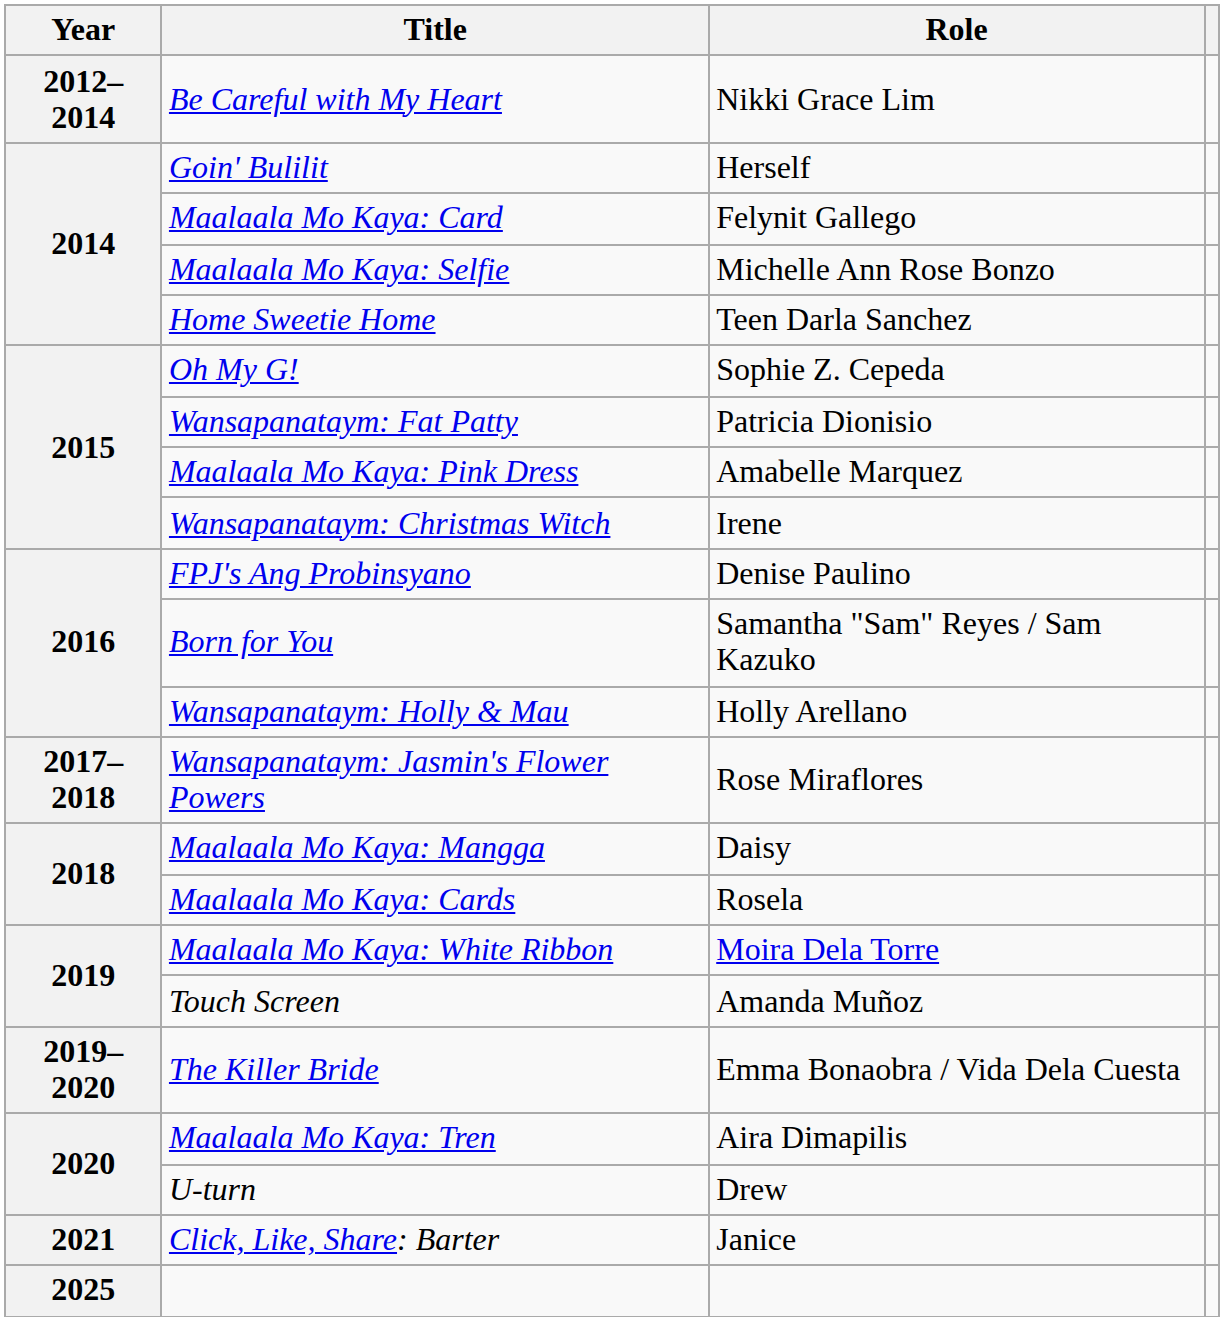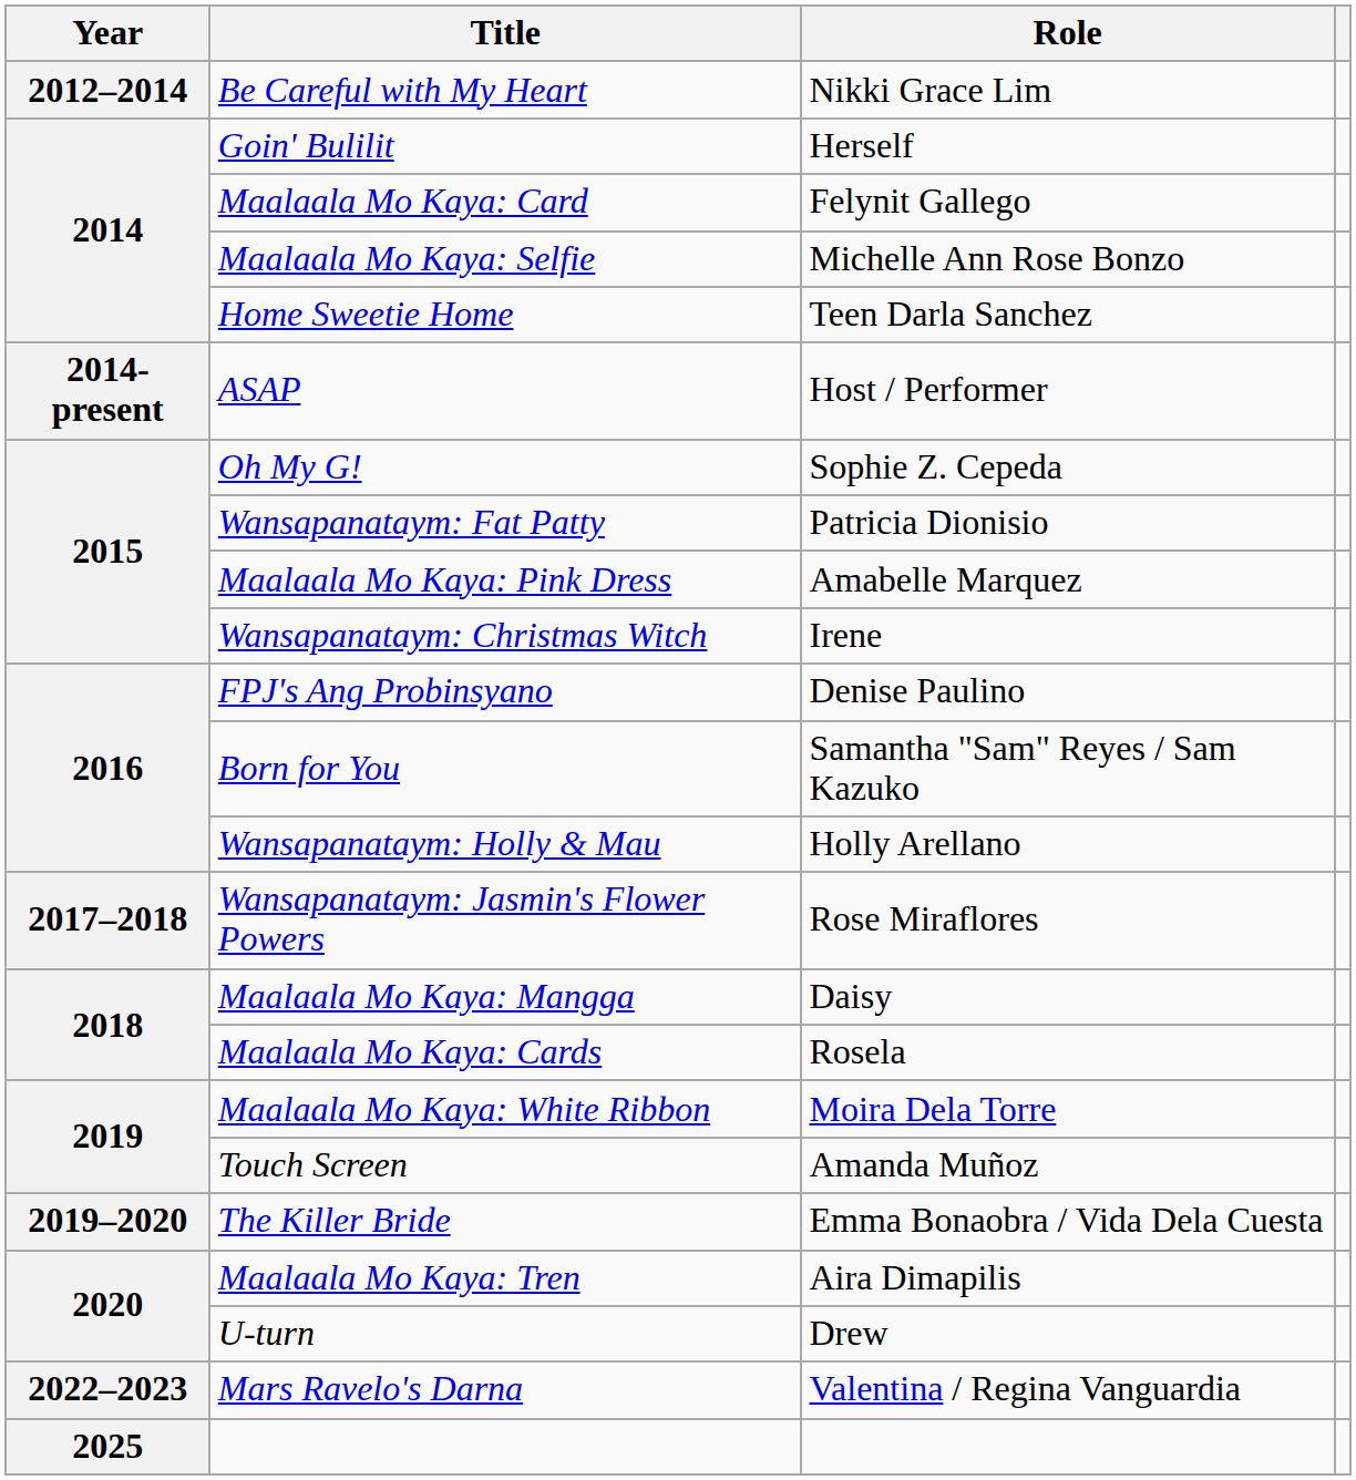 <table class="wikitable plainrowheaders sortable">
 <tr>
 <th scope="col">Year</th>
 <th scope="col">Title</th>
 <th scope="col">Role</th>
 <th scope="col" class="unsortable"></th>
 </tr>
 <tr>
 <th scope="row">2012–2014</th>
 <td><em><a href='#'>Be Careful with My Heart</a></em></td>
 <td>Nikki Grace Lim</td>
 <td style="text-align:center"></td>
 </tr>
 <tr>
 <th scope="row" rowspan="4">2014</th>
 <td><em><a href='#'>Goin' Bulilit</a></em></td>
 <td>Herself</td>
 <td style="text-align:center"></td>
 </tr>
 <tr>
 <td><em><a href='#'>Maalaala Mo Kaya: Card</a></em></td>
 <td>Felynit Gallego</td>
 <td style="text-align:center"></td>
 </tr>
 <tr>
 <td><em><a href='#'>Maalaala Mo Kaya: Selfie</a></em></td>
 <td>Michelle Ann Rose Bonzo</td>
 <td style="text-align:center"></td>
 </tr>
 <tr>
 <td><em><a href='#'>Home Sweetie Home</a></em></td>
 <td>Teen Darla Sanchez</td>
 <td style="text-align:center"></td>
+</tr>
+<tr>
+<th scope="row">2014-present</th>
+<td><em><a href='#'>ASAP</a></em></td>
+<td>Host / Performer</td>
+<td></td>
 </tr>
 <tr>
 <th scope="row" rowspan="4">2015</th>
 <td><em><a href='#'>Oh My G!</a></em></td>
 <td>Sophie Z. Cepeda</td>
 <td style="text-align:center"></td>
 </tr>
 <tr>
 <td><em><a href='#'>Wansapanataym: Fat Patty</a></em></td>
 <td>Patricia Dionisio</td>
 <td style="text-align:center"></td>
 </tr>
 <tr>
 <td><em><a href='#'>Maalaala Mo Kaya: Pink Dress</a></em></td>
 <td>Amabelle Marquez</td>
 <td style="text-align:center"></td>
 </tr>
 <tr>
 <td><em><a href='#'>Wansapanataym: Christmas Witch</a></em></td>
 <td>Irene</td>
 <td style="text-align:center"></td>
 </tr>
 <tr>
 <th scope="row" rowspan="3">2016</th>
 <td><em><a href='#'>FPJ's Ang Probinsyano</a></em></td>
 <td>Denise Paulino</td>
 <td style="text-align:center"></td>
 </tr>
 <tr>
 <td><em><a href='#'>Born for You</a></em></td>
 <td>Samantha "Sam" Reyes / Sam Kazuko</td>
 <td style="text-align:center"></td>
 </tr>
 <tr>
 <td><em><a href='#'>Wansapanataym: Holly & Mau</a></em></td>
 <td>Holly Arellano</td>
 <td style="text-align:center"></td>
 </tr>
 <tr>
 <th scope="row">2017–2018</th>
 <td><em><a href='#'>Wansapanataym: Jasmin's Flower Powers</a></em></td>
 <td>Rose Miraflores</td>
 <td style="text-align:center"></td>
 </tr>
 <tr>
 <th scope="row" rowspan="2">2018</th>
 <td><em><a href='#'>Maalaala Mo Kaya: Mangga</a></em></td>
 <td>Daisy</td>
 <td style="text-align:center"></td>
 </tr>
 <tr>
 <td><em><a href='#'>Maalaala Mo Kaya: Cards</a></em></td>
 <td>Rosela</td>
 <td style="text-align:center"></td>
 </tr>
 <tr>
 <th scope="row" rowspan="2">2019</th>
 <td><em><a href='#'>Maalaala Mo Kaya: White Ribbon</a></em></td>
 <td><a href='#'>Moira Dela Torre</a></td>
 <td style="text-align:center"></td>
 </tr>
 <tr>
 <td><em>Touch Screen</em></td>
 <td>Amanda Muñoz</td>
 <td style="text-align:center"></td>
 </tr>
 <tr>
 <th scope="row">2019–2020</th>
 <td><em><a href='#'>The Killer Bride</a></em></td>
 <td>Emma Bonaobra / Vida Dela Cuesta</td>
 <td style="text-align:center"></td>
 </tr>
 <tr>
 <th scope="row" rowspan="2">2020</th>
 <td><em><a href='#'>Maalaala Mo Kaya: Tren</a></em></td>
 <td>Aira Dimapilis</td>
 <td style="text-align:center"></td>
 </tr>
 <tr>
 <td><em>U-turn</em></td>
 <td>Drew</td>
 <td style="text-align:center"></td>
 </tr>
 <tr>
-<th scope="row">2021</th>
-<td><em><a href='#'>Click, Like, Share</a>: Barter</em></td>
-<td>Janice</td>
+<th scope="row">2022–2023</th>
+<td><em><a href='#'>Mars Ravelo's Darna</a></em></td>
+<td><a href='#'>Valentina</a> / Regina Vanguardia</td>
 <td style="text-align:center"></td>
 </tr>
 <tr>
 <th scope="row">2025</th>
 <td></td>
 <td></td>
 <td></td>
 </tr>
 <tr>
 </tr>
 </table>
